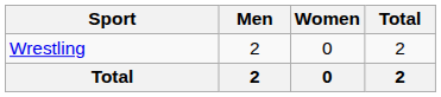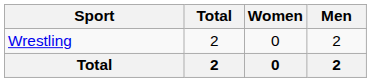 <table class="wikitable sortable" style="text-align:center;">
 <tr>
 <th width=180>Sport</th>
+<th width=55>Total</th>
+<th width=55>Women</th>
 <th width=55>Men</th>
-<th width=55>Women</th>
-<th width=55>Total</th>
 </tr>
 <tr>
 <td align=left><a href='#'>Wrestling</a></td>
 <td>2</td>
 <td>0</td>
 <td>2</td>
 </tr>
 <tr>
 <th>Total</th>
 <th>2</th>
 <th>0</th>
 <th>2</th>
 </tr>
 </table>
